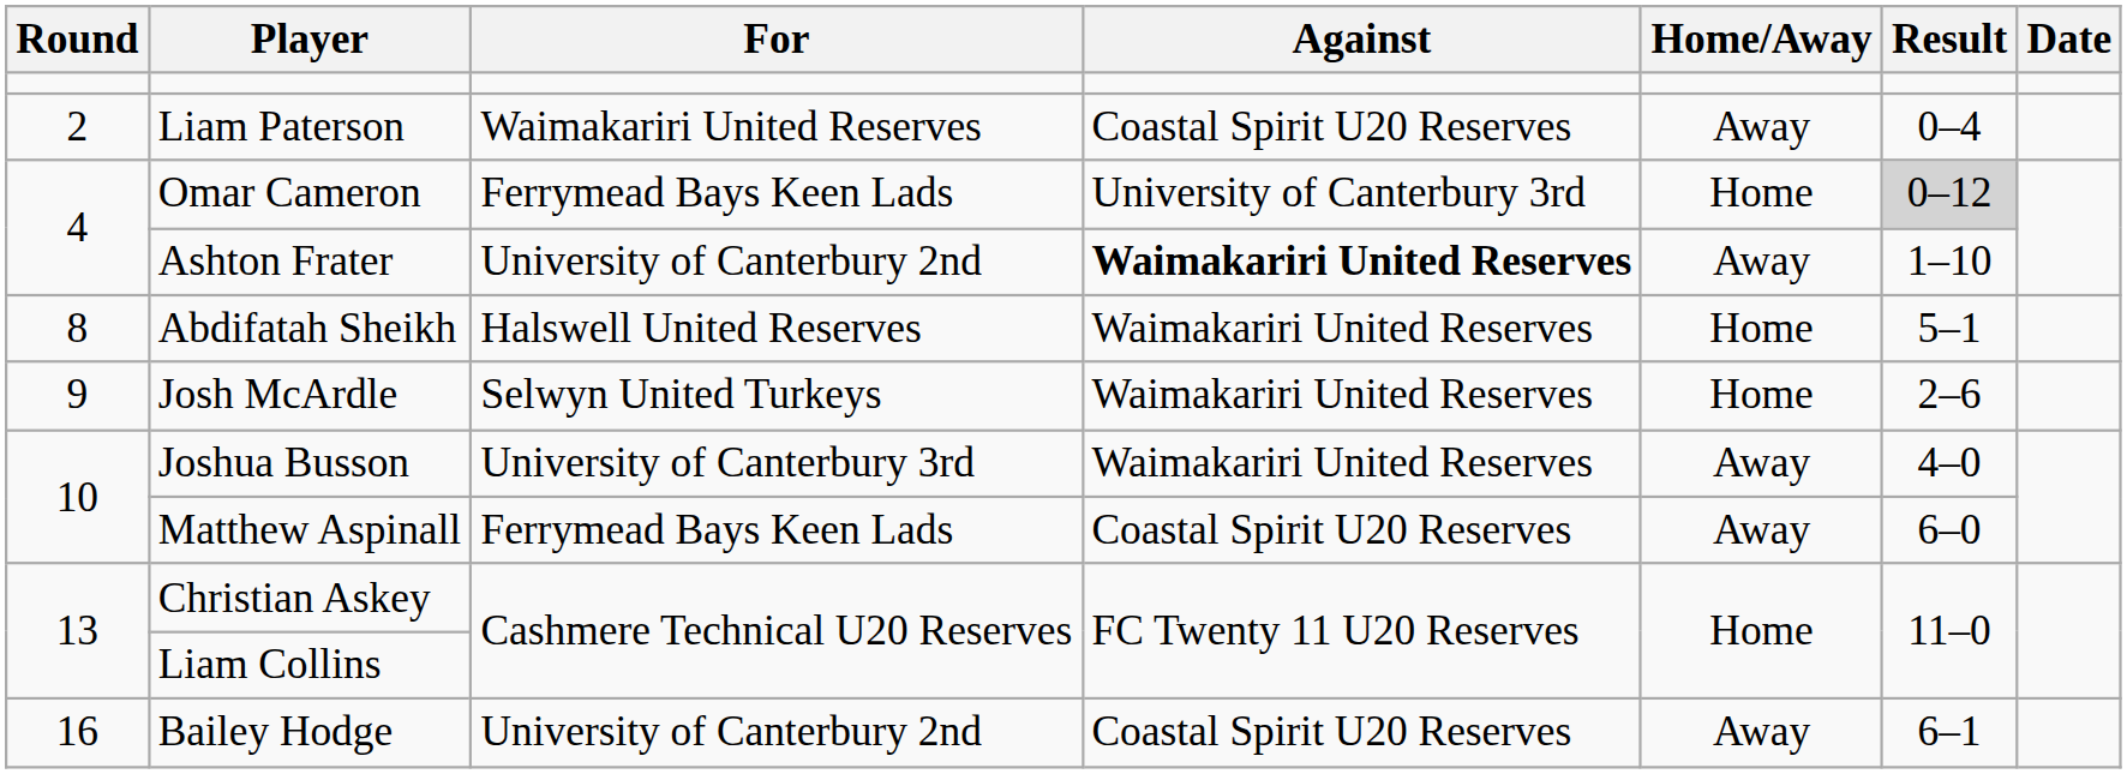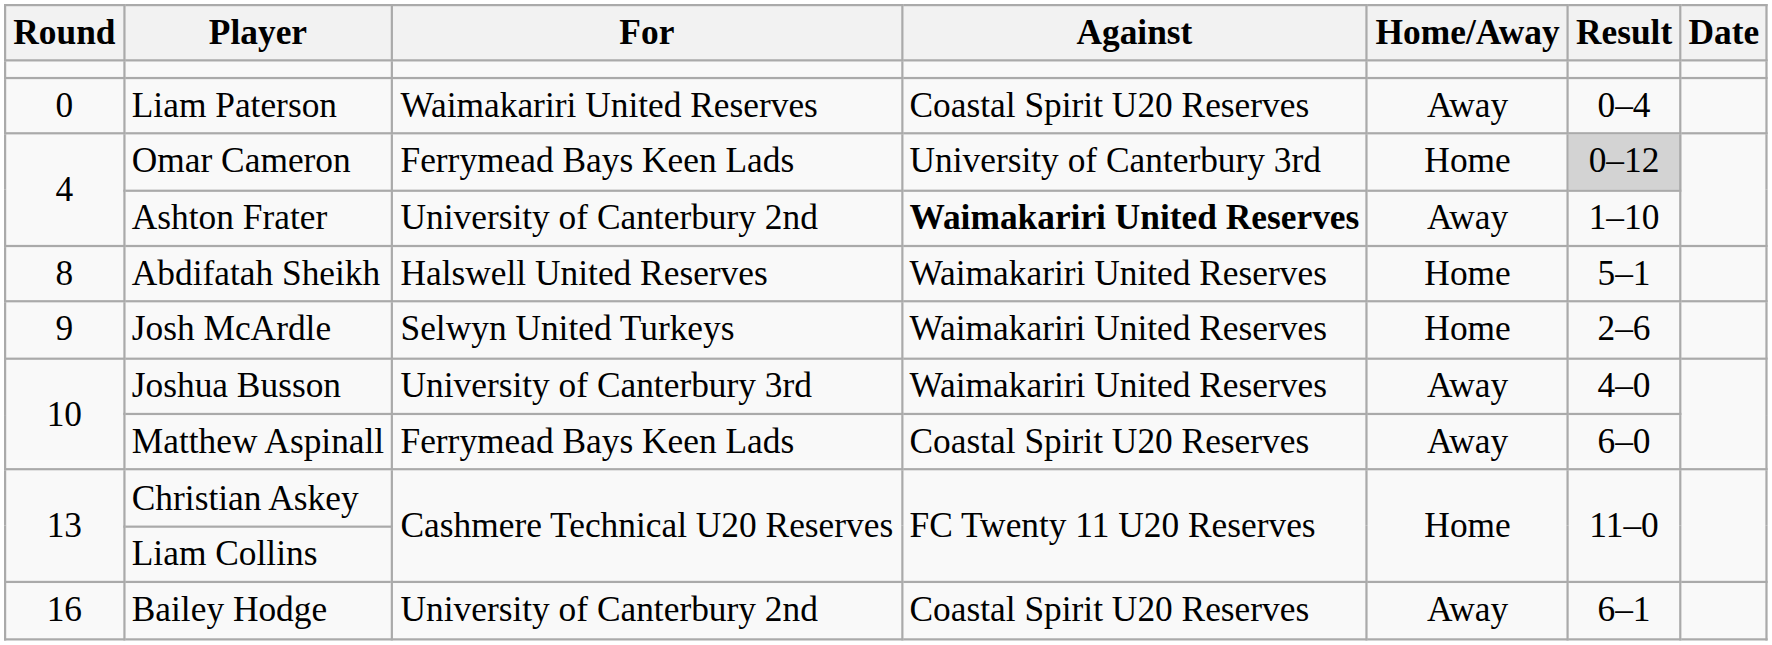 <table class="wikitable">
 <tr>
 <th>Round</th>
 <th>Player</th>
 <th>For</th>
 <th>Against</th>
 <th>Home/Away</th>
 <th style="text-align:center">Result</th>
 <th>Date</th>
 </tr>
 <tr>
 <td style="text-align:center"></td>
 <td></td>
 <td></td>
 <td></td>
 <td style="text-align:center"></td>
 <td style="text-align:center"></td>
 <td></td>
 </tr>
 <tr>
-<td style="text-align:center">2</td>
+<td style="text-align:center">0</td>
 <td>Liam Paterson</td>
 <td>Waimakariri United Reserves</td>
 <td>Coastal Spirit U20 Reserves</td>
 <td style="text-align:center">Away</td>
 <td style="text-align:center">0–4</td>
 <td></td>
 </tr>
 <tr>
 <td style="text-align:center" rowspan=2>4</td>
 <td>Omar Cameron</td>
 <td>Ferrymead Bays Keen Lads</td>
 <td>University of Canterbury 3rd</td>
 <td style="text-align:center">Home</td>
 <td style="background: lightgrey; text-align:center">0–12</td>
 <td rowspan=2></td>
 </tr>
 <tr>
 <td>Ashton Frater</td>
 <td>University of Canterbury 2nd</td>
 <td><strong>Waimakariri United Reserves</strong></td>
 <td style="text-align:center">Away</td>
 <td style="text-align:center">1–10</td>
 </tr>
 <tr>
 <td style="text-align:center">8</td>
 <td>Abdifatah Sheikh</td>
 <td>Halswell United Reserves</td>
 <td>Waimakariri United Reserves</td>
 <td style="text-align:center">Home</td>
 <td style="text-align:center">5–1</td>
 <td></td>
 </tr>
 <tr>
 <td style="text-align:center">9</td>
 <td>Josh McArdle</td>
 <td>Selwyn United Turkeys</td>
 <td>Waimakariri United Reserves</td>
 <td style="text-align:center">Home</td>
 <td style="text-align:center">2–6</td>
 <td></td>
 </tr>
 <tr>
 <td style="text-align:center" rowspan=2>10</td>
 <td>Joshua Busson</td>
 <td>University of Canterbury 3rd</td>
 <td>Waimakariri United Reserves</td>
 <td style="text-align:center">Away</td>
 <td style="text-align:center">4–0</td>
 <td rowspan=2></td>
 </tr>
 <tr>
 <td>Matthew Aspinall</td>
 <td>Ferrymead Bays Keen Lads</td>
 <td>Coastal Spirit U20 Reserves</td>
 <td style="text-align:center">Away</td>
 <td style="text-align:center">6–0</td>
 </tr>
 <tr>
 <td style="text-align:center" rowspan=2>13</td>
 <td>Christian Askey</td>
 <td rowspan=2>Cashmere Technical U20 Reserves</td>
 <td rowspan=2>FC Twenty 11 U20 Reserves</td>
 <td style="text-align:center" rowspan=2>Home</td>
 <td style="text-align:center" rowspan=2>11–0</td>
 <td rowspan=2></td>
 </tr>
 <tr>
 <td>Liam Collins</td>
 </tr>
 <tr>
 <td style="text-align:center">16</td>
 <td>Bailey Hodge</td>
 <td>University of Canterbury 2nd</td>
 <td>Coastal Spirit U20 Reserves</td>
 <td style="text-align:center">Away</td>
 <td style="text-align:center">6–1</td>
 <td></td>
 </tr>
 </table>
